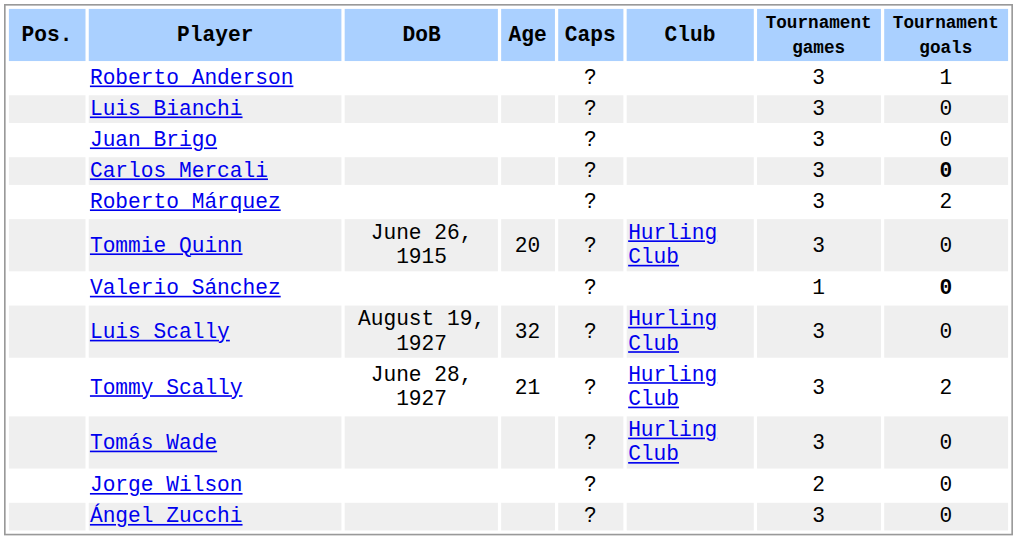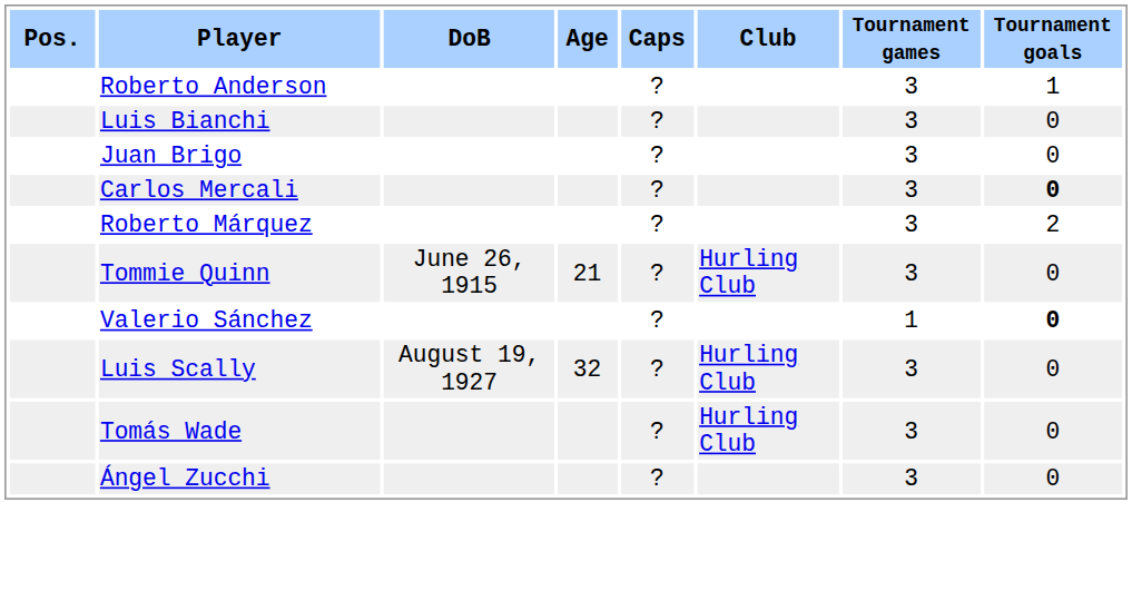 <table border="0" width="70%" style="border: 1px solid #999; background-color:#FFFFFF; text-align:center">
 <tr align="center" bgcolor="#AAD0FF">
 <th width=6%>Pos.</th>
 <th width=20%>Player</th>
 <th width=12%>DoB</th>
 <th width=4%>Age</th>
 <th width=4%>Caps</th>
 <th width=10%>Club</th>
 <th width=5%><small>Tournament<br>games</small></th>
 <th width=5%><small>Tournament<br>goals</small></th>
 </tr>
 <tr>
 <td></td>
 <td align="left"><a href='#'>Roberto Anderson</a></td>
 <td></td>
 <td></td>
 <td>?</td>
 <td align="left"></td>
 <td>3</td>
 <td>1</td>
 </tr>
 <tr bgcolor="#EFEFEF">
 <td></td>
 <td align="left"><a href='#'>Luis Bianchi</a></td>
 <td></td>
 <td></td>
 <td>?</td>
 <td align="left"></td>
 <td>3</td>
 <td>0</td>
 </tr>
 <tr>
 <td></td>
 <td align="left"><a href='#'>Juan Brigo</a></td>
 <td></td>
 <td></td>
 <td>?</td>
 <td align="left"></td>
 <td>3</td>
 <td>0</td>
 </tr>
 <tr bgcolor="#EFEFEF">
 <td></td>
 <td align="left"><a href='#'>Carlos Mercali</a></td>
 <td></td>
 <td></td>
 <td>?</td>
 <td align="left"></td>
 <td>3</td>
 <td><strong>0</strong></td>
 </tr>
 <tr>
 <td></td>
 <td align="left"><a href='#'>Roberto Márquez</a></td>
 <td></td>
 <td></td>
 <td>?</td>
 <td align="left"></td>
 <td>3</td>
 <td>2</td>
 </tr>
 <tr bgcolor="#EFEFEF">
 <td></td>
 <td align="left"><a href='#'>Tommie Quinn</a></td>
 <td>June 26, 1915</td>
-<td>20</td>
+<td>21</td>
 <td>?</td>
 <td align="left"><a href='#'>Hurling Club</a></td>
 <td>3</td>
 <td>0</td>
 </tr>
 <tr>
 <td></td>
 <td align="left"><a href='#'>Valerio Sánchez</a></td>
 <td></td>
 <td></td>
 <td>?</td>
 <td align="left"></td>
 <td>1</td>
 <td><strong>0</strong></td>
 </tr>
 <tr bgcolor="#EFEFEF">
 <td></td>
 <td align="left"><a href='#'>Luis Scally</a></td>
 <td>August 19, 1927</td>
 <td>32</td>
 <td>?</td>
 <td align="left"><a href='#'>Hurling Club</a></td>
 <td>3</td>
 <td>0</td>
 </tr>
-<tr>
-<td></td>
-<td align="left"><a href='#'>Tommy Scally</a></td>
-<td>June 28, 1927</td>
-<td>21</td>
-<td>?</td>
-<td align="left"><a href='#'>Hurling Club</a></td>
-<td>3</td>
-<td>2</td>
-</tr>
 <tr bgcolor="#EFEFEF">
 <td></td>
 <td align="left"><a href='#'>Tomás Wade</a></td>
 <td></td>
 <td></td>
 <td>?</td>
 <td align="left"><a href='#'>Hurling Club</a></td>
 <td>3</td>
-<td>0</td>
-</tr>
-<tr>
-<td></td>
-<td align="left"><a href='#'>Jorge Wilson</a></td>
-<td></td>
-<td></td>
-<td>?</td>
-<td align="left"></td>
-<td>2</td>
 <td>0</td>
 </tr>
 <tr bgcolor="#EFEFEF">
 <td></td>
 <td align="left"><a href='#'>Ángel Zucchi</a></td>
 <td></td>
 <td></td>
 <td>?</td>
 <td align="left"></td>
 <td>3</td>
 <td>0</td>
 </tr>
 </table>
